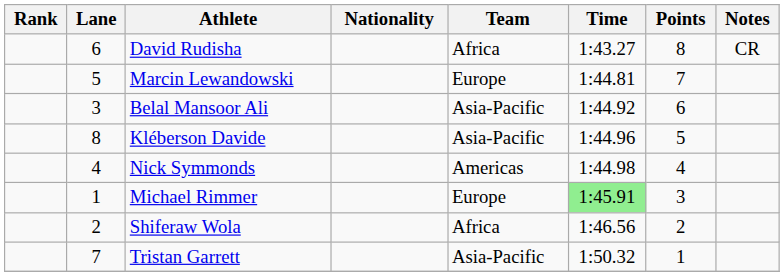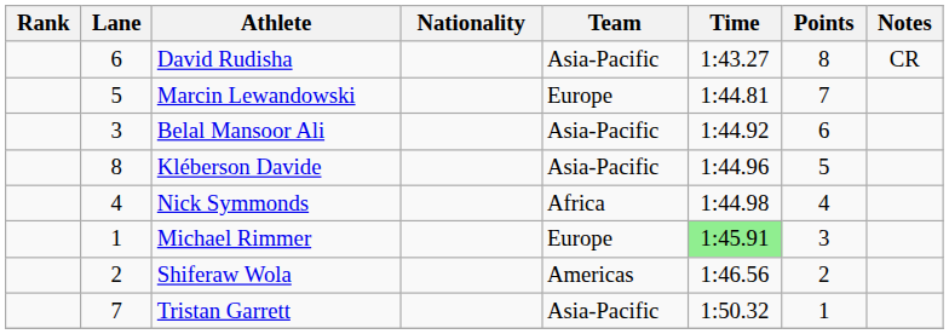 <table class="wikitable sortable" style="text-align:center" width="75%">
 <tr>
 <th>Rank</th>
 <th>Lane</th>
 <th>Athlete</th>
 <th>Nationality</th>
 <th>Team</th>
 <th>Time</th>
 <th>Points</th>
 <th>Notes</th>
 </tr>
 <tr>
 <td></td>
 <td>6</td>
 <td align="left"><a href='#'>David Rudisha</a></td>
 <td align=left></td>
-<td align=left>Africa</td>
+<td align=left>Asia-Pacific</td>
 <td>1:43.27</td>
 <td>8</td>
 <td>CR</td>
 </tr>
 <tr>
 <td></td>
 <td>5</td>
 <td align="left"><a href='#'>Marcin Lewandowski</a></td>
 <td align=left></td>
 <td align=left>Europe</td>
 <td>1:44.81</td>
 <td>7</td>
 <td></td>
 </tr>
 <tr>
 <td></td>
 <td>3</td>
 <td align="left"><a href='#'>Belal Mansoor Ali</a></td>
 <td align=left></td>
 <td align=left>Asia-Pacific</td>
 <td>1:44.92</td>
 <td>6</td>
 <td></td>
 </tr>
 <tr>
 <td></td>
 <td>8</td>
 <td align="left"><a href='#'>Kléberson Davide</a></td>
 <td align=left></td>
 <td align=left>Asia-Pacific</td>
 <td>1:44.96</td>
 <td>5</td>
 <td></td>
 </tr>
 <tr>
 <td></td>
 <td>4</td>
 <td align="left"><a href='#'>Nick Symmonds</a></td>
 <td align=left></td>
-<td align=left>Americas</td>
+<td align=left>Africa</td>
 <td>1:44.98</td>
 <td>4</td>
 <td></td>
 </tr>
 <tr>
 <td></td>
 <td>1</td>
 <td align="left"><a href='#'>Michael Rimmer</a></td>
 <td align=left></td>
 <td align=left>Europe</td>
 <td style="background: lightgreen;">1:45.91</td>
 <td>3</td>
 <td></td>
 </tr>
 <tr>
 <td></td>
 <td>2</td>
 <td align="left"><a href='#'>Shiferaw Wola</a></td>
 <td align=left></td>
-<td align=left>Africa</td>
+<td align=left>Americas</td>
 <td>1:46.56</td>
 <td>2</td>
 <td></td>
 </tr>
 <tr>
 <td></td>
 <td>7</td>
 <td align="left"><a href='#'>Tristan Garrett</a></td>
 <td align=left></td>
 <td align=left>Asia-Pacific</td>
 <td>1:50.32</td>
 <td>1</td>
 <td></td>
 </tr>
 <tr>
 </tr>
 </table>
